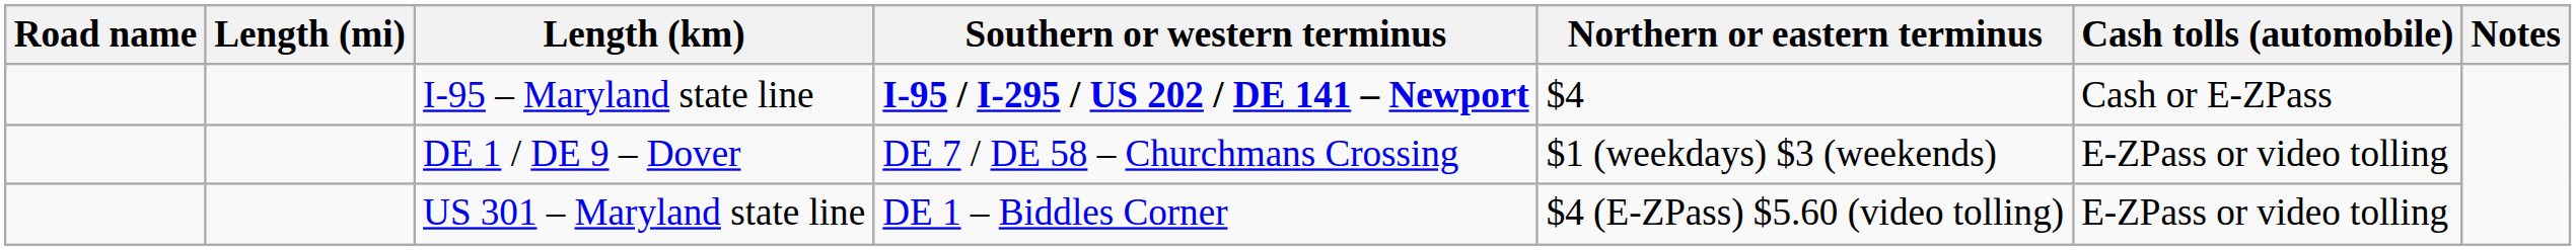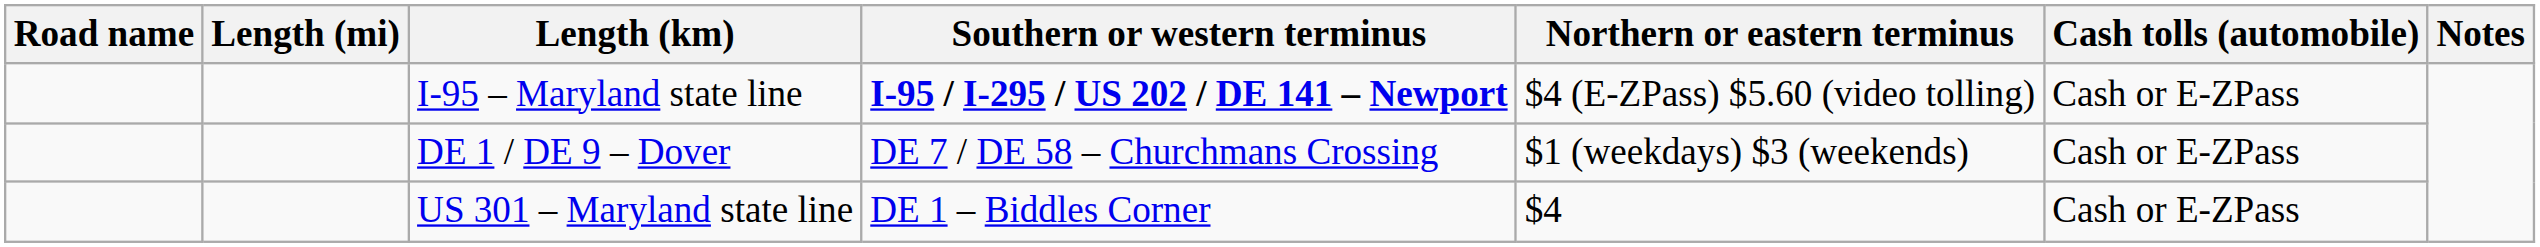 <table class=wikitable>
 <tr>
 <th scope=col>Road name</th>
 <th scope=col>Length (mi)</th>
 <th scope=col>Length (km)</th>
 <th scope=col>Southern or western terminus</th>
 <th scope=col>Northern or eastern terminus</th>
 <th scope=col>Cash tolls (automobile)</th>
 <th scope=col>Notes</th>
 </tr>
 <tr>
 <td></td>
 <td></td>
 <td><a href='#'>I-95</a> – <a href='#'>Maryland</a> state line</td>
 <td><strong><a href='#'>I-95</a> / <a href='#'>I-295</a> / <a href='#'>US 202</a> / <a href='#'>DE 141</a> – <a href='#'>Newport</a></strong></td>
-<td>$4</td>
+<td>$4 (E-ZPass) $5.60 (video tolling)</td>
 <td>Cash or E-ZPass</td>
 </tr>
 <tr>
 <td></td>
 <td></td>
 <td><a href='#'>DE 1</a> / <a href='#'>DE 9</a> – <a href='#'>Dover</a></td>
 <td><a href='#'>DE 7</a> / <a href='#'>DE 58</a> – <a href='#'>Churchmans Crossing</a></td>
 <td>$1 (weekdays) $3 (weekends)</td>
-<td>E-ZPass or video tolling</td>
+<td>Cash or E-ZPass</td>
 </tr>
 <tr>
 <td></td>
 <td></td>
 <td><a href='#'>US 301</a> – <a href='#'>Maryland</a> state line</td>
 <td><a href='#'>DE 1</a> – <a href='#'>Biddles Corner</a></td>
-<td>$4 (E-ZPass) $5.60 (video tolling)</td>
-<td>E-ZPass or video tolling</td>
+<td>$4</td>
+<td>Cash or E-ZPass</td>
 </tr>
 </table>
